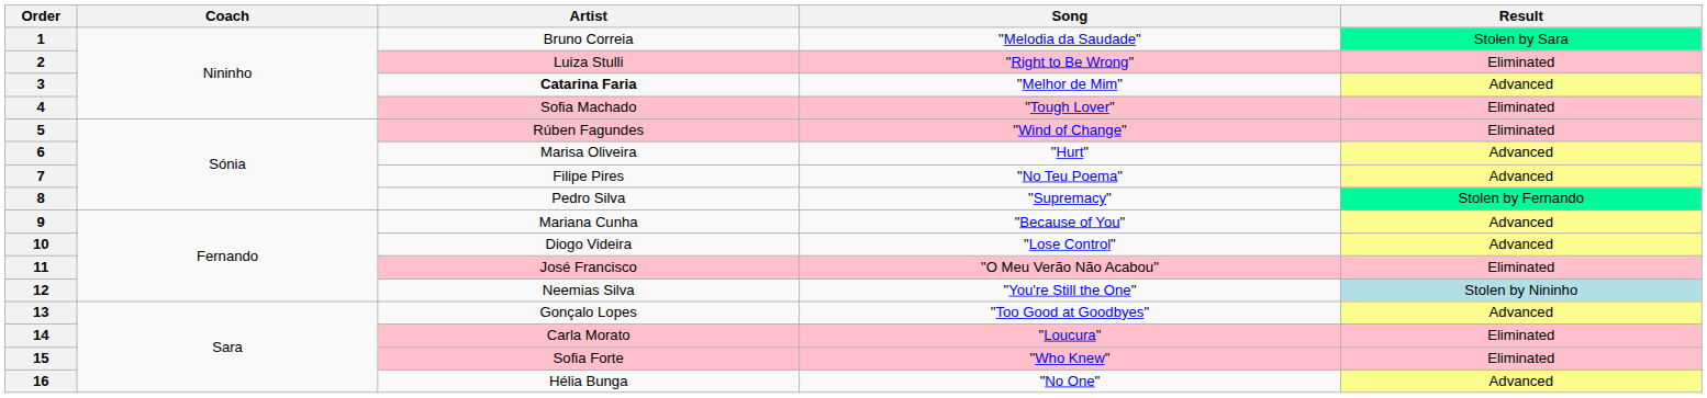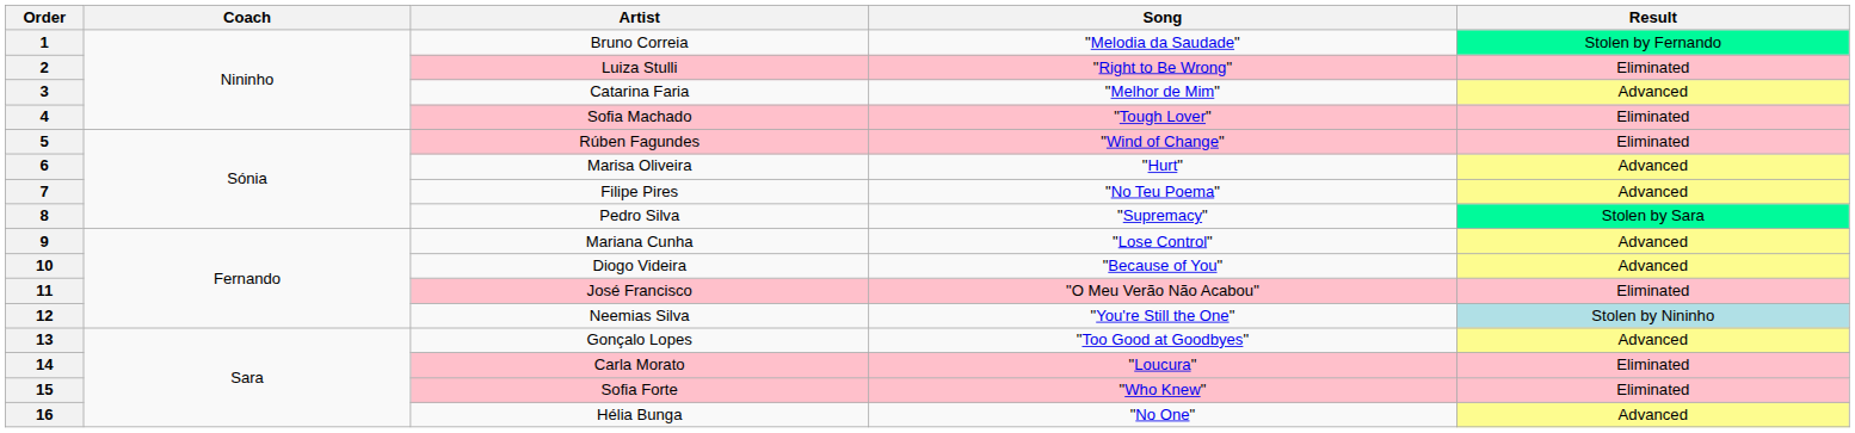 <table class="wikitable" style="text-align: center; width:95%">
 <tr>
 <th style="width:02%">Order</th>
 <th style="width:10%">Coach</th>
 <th style="width:14%">Artist</th>
 <th style="width:18%">Song</th>
 <th style="width:12%">Result</th>
 </tr>
 <tr>
 <th>1</th>
 <td rowspan="4">Nininho</td>
 <td>Bruno Correia</td>
 <td>"<a href='#'>Melodia da Saudade</a>"</td>
-<td style="background:#00fa9a">Stolen by Sara</td>
+<td style="background:#00fa9a">Stolen by Fernando</td>
 </tr>
 <tr>
 <th>2</th>
 <td style="background:pink">Luiza Stulli</td>
 <td style="background:pink">"<a href='#'>Right to Be Wrong</a>"</td>
 <td style="background:pink">Eliminated</td>
 </tr>
 <tr>
 <th>3</th>
-<td><strong>Catarina Faria</strong></td>
+<td>Catarina Faria</td>
 <td>"<a href='#'>Melhor de Mim</a>"</td>
 <td style="background:#fdfc8f">Advanced</td>
 </tr>
 <tr>
 <th>4</th>
 <td style="background:pink">Sofia Machado</td>
 <td style="background:pink">"<a href='#'>Tough Lover</a>"</td>
 <td style="background:pink">Eliminated</td>
 </tr>
 <tr>
 <th>5</th>
 <td rowspan="4">Sónia</td>
 <td style="background:pink">Rúben Fagundes</td>
 <td style="background:pink">"<a href='#'>Wind of Change</a>"</td>
 <td style="background:pink">Eliminated</td>
 </tr>
 <tr>
 <th>6</th>
 <td>Marisa Oliveira</td>
 <td>"<a href='#'>Hurt</a>"</td>
 <td style="background:#fdfc8f">Advanced</td>
 </tr>
 <tr>
 <th>7</th>
 <td>Filipe Pires</td>
 <td>"<a href='#'>No Teu Poema</a>"</td>
 <td style="background:#fdfc8f">Advanced</td>
 </tr>
 <tr>
 <th>8</th>
 <td>Pedro Silva</td>
 <td>"<a href='#'>Supremacy</a>"</td>
-<td style="background:#00fa9a">Stolen by Fernando</td>
+<td style="background:#00fa9a">Stolen by Sara</td>
 </tr>
 <tr>
 <th>9</th>
 <td rowspan="4">Fernando</td>
 <td>Mariana Cunha</td>
-<td>"<a href='#'>Because of You</a>"</td>
+<td>"<a href='#'>Lose Control</a>"</td>
 <td style="background:#fdfc8f">Advanced</td>
 </tr>
 <tr>
 <th>10</th>
 <td>Diogo Videira</td>
-<td>"<a href='#'>Lose Control</a>"</td>
+<td>"<a href='#'>Because of You</a>"</td>
 <td style="background:#fdfc8f">Advanced</td>
 </tr>
 <tr>
 <th>11</th>
 <td style="background:pink">José Francisco</td>
 <td style="background:pink">"O Meu Verão Não Acabou"</td>
 <td style="background:pink">Eliminated</td>
 </tr>
 <tr>
 <th>12</th>
 <td>Neemias Silva</td>
 <td>"<a href='#'>You're Still the One</a>"</td>
 <td style="background:#B0E0E6">Stolen by Nininho</td>
 </tr>
 <tr>
 <th>13</th>
 <td rowspan="4">Sara</td>
 <td>Gonçalo Lopes</td>
 <td>"<a href='#'>Too Good at Goodbyes</a>"</td>
 <td style="background:#fdfc8f">Advanced</td>
 </tr>
 <tr>
 <th>14</th>
 <td style="background:pink">Carla Morato</td>
 <td style="background:pink">"<a href='#'>Loucura</a>"</td>
 <td style="background:pink">Eliminated</td>
 </tr>
 <tr>
 <th>15</th>
 <td style="background:pink">Sofia Forte</td>
 <td style="background:pink">"<a href='#'>Who Knew</a>"</td>
 <td style="background:pink">Eliminated</td>
 </tr>
 <tr>
 <th>16</th>
 <td>Hélia Bunga</td>
 <td>"<a href='#'>No One</a>"</td>
 <td style="background:#fdfc8f">Advanced</td>
 </tr>
 </table>
